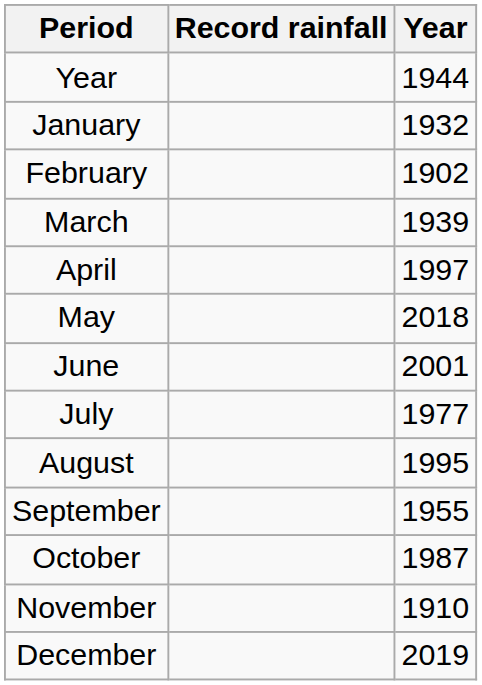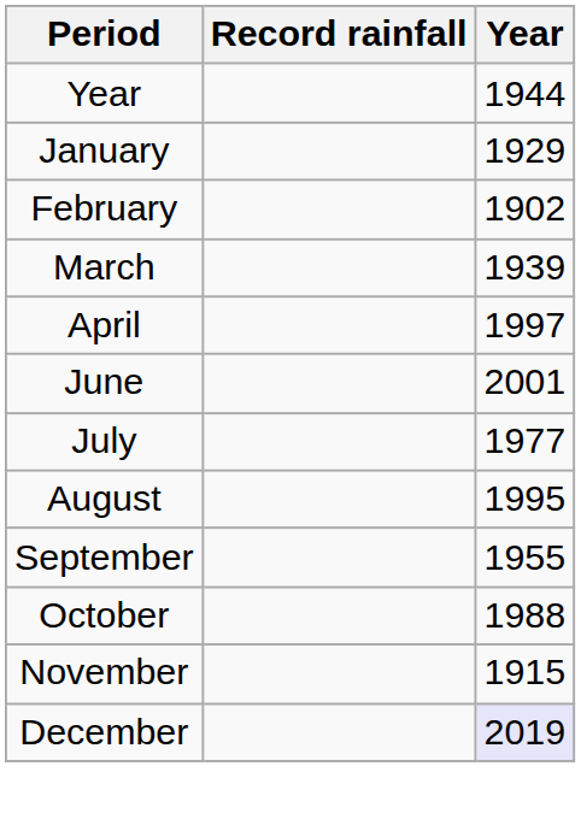 <table class="wikitable mw-collapsible sortable" style="text-align:center;">
 <tr>
 <th>Period</th>
 <th>Record rainfall</th>
 <th>Year</th>
 </tr>
 <tr>
 <td>Year</td>
 <td align="right"></td>
 <td>1944</td>
 </tr>
 <tr>
 <td>January</td>
 <td></td>
-<td>1932</td>
+<td>1929</td>
 </tr>
 <tr>
 <td>February</td>
 <td></td>
 <td>1902</td>
 </tr>
 <tr>
 <td>March</td>
 <td></td>
 <td>1939</td>
 </tr>
 <tr>
 <td>April</td>
 <td></td>
 <td>1997</td>
-</tr>
-<tr>
-<td>May</td>
-<td></td>
-<td>2018</td>
 </tr>
 <tr>
 <td>June</td>
 <td></td>
 <td>2001</td>
 </tr>
 <tr>
 <td>July</td>
 <td></td>
 <td>1977</td>
 </tr>
 <tr>
 <td>August</td>
 <td></td>
 <td>1995</td>
 </tr>
 <tr>
 <td>September</td>
 <td></td>
 <td>1955</td>
 </tr>
 <tr>
 <td>October</td>
 <td></td>
-<td>1987</td>
+<td>1988</td>
 </tr>
 <tr>
 <td>November</td>
 <td></td>
-<td>1910</td>
+<td>1915</td>
 </tr>
 <tr>
 <td>December</td>
 <td></td>
-<td>2019</td>
+<td style="background: lavender;">2019</td>
 </tr>
 </table>
